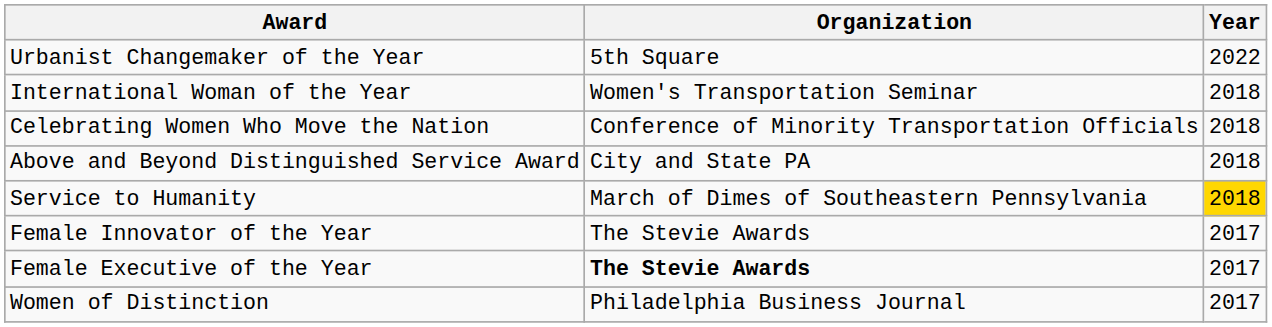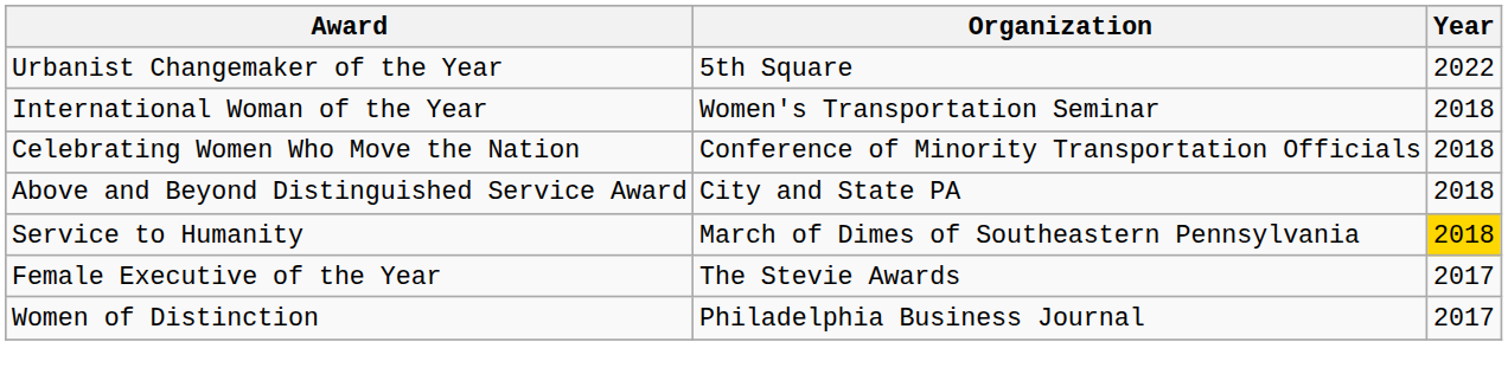 <table class="wikitable">
 <tr>
 <th>Award</th>
 <th>Organization</th>
 <th>Year</th>
 </tr>
 <tr>
 <td>Urbanist Changemaker of the Year</td>
 <td>5th Square</td>
 <td>2022</td>
 </tr>
 <tr>
 <td>International Woman of the Year</td>
 <td>Women's Transportation Seminar</td>
 <td>2018</td>
 </tr>
 <tr>
 <td>Celebrating Women Who Move the Nation</td>
 <td>Conference of Minority Transportation Officials</td>
 <td>2018</td>
 </tr>
 <tr>
 <td>Above and Beyond Distinguished Service Award</td>
 <td>City and State PA</td>
 <td>2018</td>
 </tr>
 <tr>
 <td>Service to Humanity</td>
 <td>March of Dimes of Southeastern Pennsylvania</td>
 <td style="background: gold;">2018</td>
 </tr>
 <tr>
-<td>Female Innovator of the Year</td>
+<td>Female Executive of the Year</td>
 <td>The Stevie Awards</td>
-<td>2017</td>
-</tr>
-<tr>
-<td>Female Executive of the Year</td>
-<td><strong>The Stevie Awards</strong></td>
 <td>2017</td>
 </tr>
 <tr>
 <td>Women of Distinction</td>
 <td>Philadelphia Business Journal</td>
 <td>2017</td>
 </tr>
 </table>
